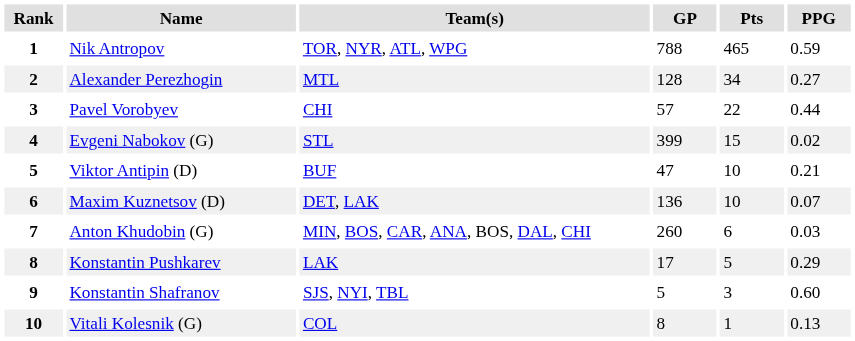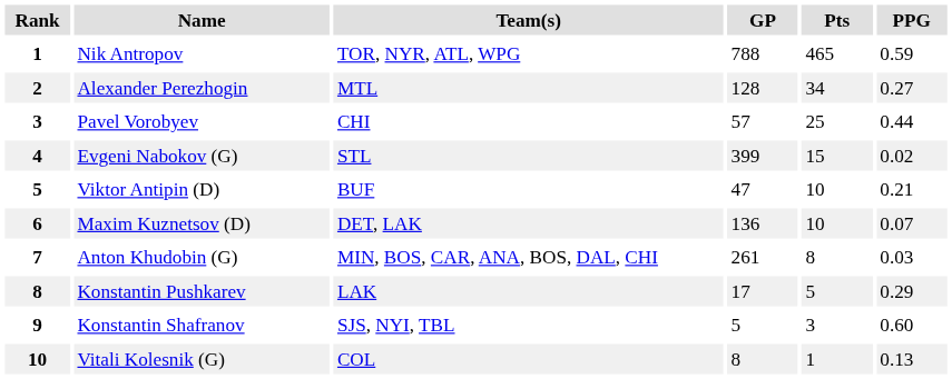 <table id="Table3" cellspacing="3" cellpadding="3" style="font-size:95%;">
 <tr style="text-align:center; background:#e0e0e0">
 <th style="width:3em;">Rank</th>
 <th style="width:13em;">Name</th>
 <th style="width:20em;">Team(s)</th>
 <th style="width:3.3em;">GP</th>
 <th style="width:3.3em;">Pts</th>
 <th style="width:3.3em;">PPG</th>
 </tr>
 <tr>
 <th>1</th>
 <td><a href='#'>Nik Antropov</a></td>
 <td><a href='#'>TOR</a>, <a href='#'>NYR</a>, <a href='#'>ATL</a>, <a href='#'>WPG</a></td>
 <td>788</td>
 <td>465</td>
 <td>0.59</td>
 </tr>
 <tr style="background:#f0f0f0;">
 <th>2</th>
 <td><a href='#'>Alexander Perezhogin</a></td>
 <td><a href='#'>MTL</a></td>
 <td>128</td>
 <td>34</td>
 <td>0.27</td>
 </tr>
 <tr>
 <th>3</th>
 <td><a href='#'>Pavel Vorobyev</a></td>
 <td><a href='#'>CHI</a></td>
 <td>57</td>
-<td>22</td>
+<td>25</td>
 <td>0.44</td>
 </tr>
 <tr style="background:#f0f0f0;">
 <th>4</th>
 <td><a href='#'>Evgeni Nabokov</a> (G)</td>
 <td><a href='#'>STL</a></td>
 <td>399</td>
 <td>15</td>
 <td>0.02</td>
 </tr>
 <tr>
 <th>5</th>
 <td><a href='#'>Viktor Antipin</a> (D)</td>
 <td><a href='#'>BUF</a></td>
 <td>47</td>
 <td>10</td>
 <td>0.21</td>
 </tr>
 <tr style="background:#f0f0f0;">
 <th>6</th>
 <td><a href='#'>Maxim Kuznetsov</a> (D)</td>
 <td><a href='#'>DET</a>, <a href='#'>LAK</a></td>
 <td>136</td>
 <td>10</td>
 <td>0.07</td>
 </tr>
 <tr>
 <th>7</th>
 <td><a href='#'>Anton Khudobin</a>  (G)</td>
 <td><a href='#'>MIN</a>, <a href='#'>BOS</a>, <a href='#'>CAR</a>, <a href='#'>ANA</a>, BOS, <a href='#'>DAL</a>, <a href='#'>CHI</a></td>
-<td>260</td>
-<td>6</td>
+<td>261</td>
+<td>8</td>
 <td>0.03</td>
 </tr>
 <tr style="background:#f0f0f0;">
 <th>8</th>
 <td><a href='#'>Konstantin Pushkarev</a></td>
 <td><a href='#'>LAK</a></td>
 <td>17</td>
 <td>5</td>
 <td>0.29</td>
 </tr>
 <tr>
 <th>9</th>
 <td><a href='#'>Konstantin Shafranov</a></td>
 <td><a href='#'>SJS</a>, <a href='#'>NYI</a>, <a href='#'>TBL</a></td>
 <td>5</td>
 <td>3</td>
 <td>0.60</td>
 </tr>
 <tr style="background:#f0f0f0;">
 <th>10</th>
 <td><a href='#'>Vitali Kolesnik</a> (G)</td>
 <td><a href='#'>COL</a></td>
 <td>8</td>
 <td>1</td>
 <td>0.13</td>
 </tr>
 </table>
